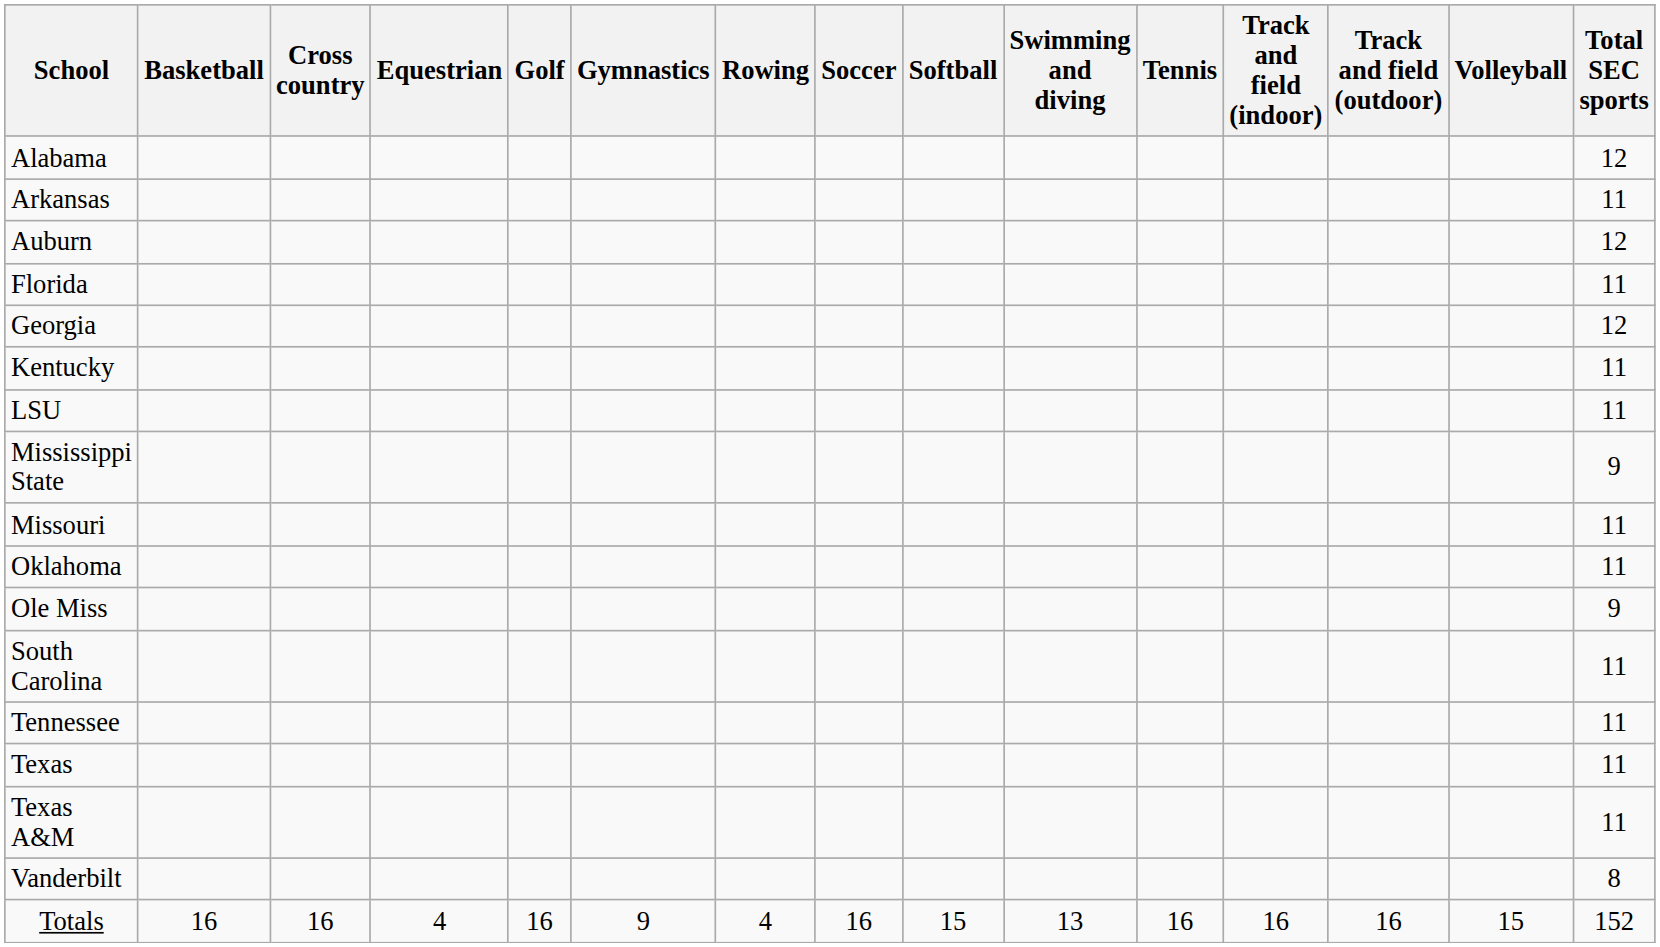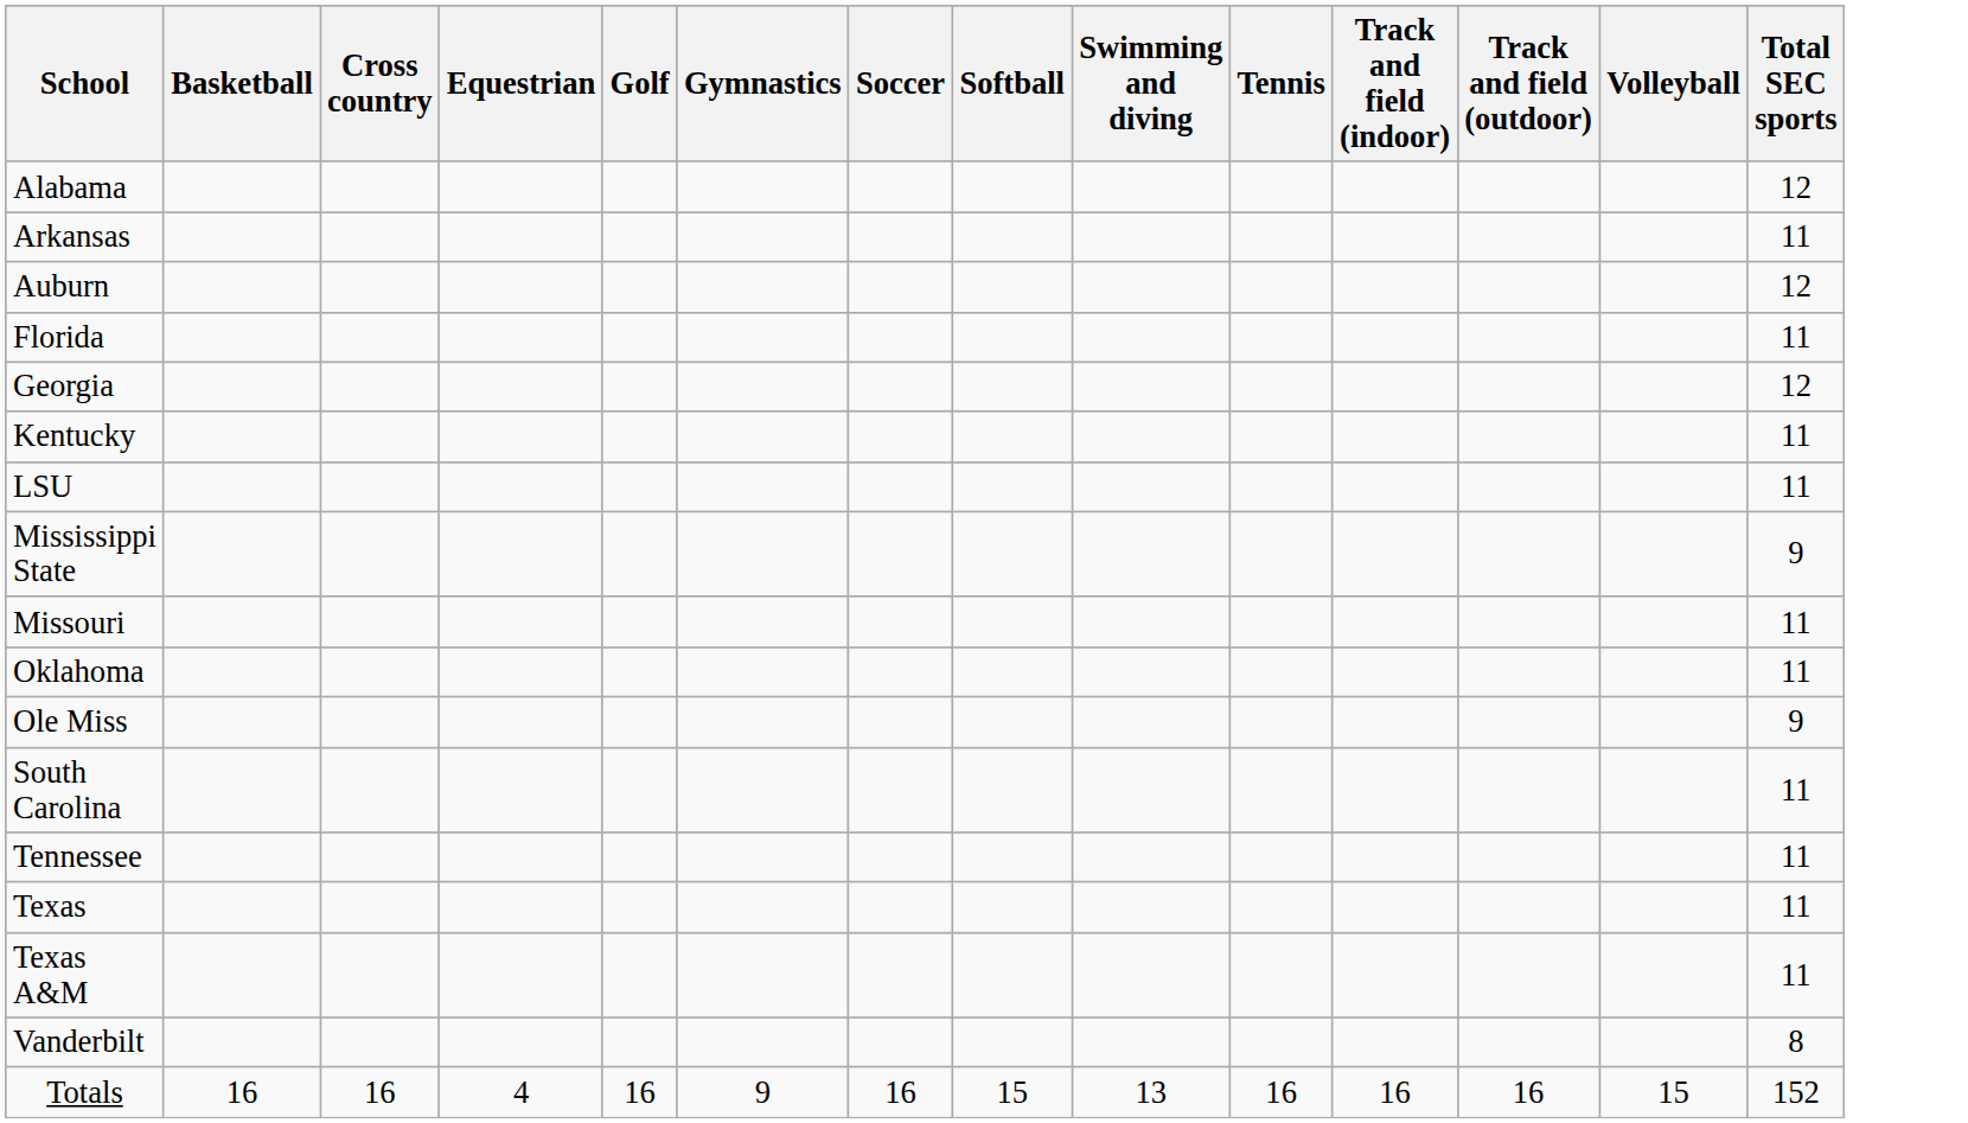 <table class="wikitable" style="text-align: center">
 <tr>
 <th>School</th>
 <th>Basketball</th>
 <th>Cross country</th>
 <th>Equestrian</th>
 <th>Golf</th>
 <th>Gymnastics</th>
-<th>Rowing</th>
 <th>Soccer</th>
 <th>Softball</th>
 <th>Swimming and<br>diving</th>
 <th>Tennis</th>
 <th>Track and field<br>(indoor)</th>
 <th>Track and field<br>(outdoor)</th>
 <th>Volleyball</th>
 <th>Total SEC sports</th>
 </tr>
 <tr>
 <td align=left>Alabama</td>
-<td></td>
 <td></td>
 <td></td>
 <td></td>
 <td></td>
 <td></td>
 <td></td>
 <td></td>
 <td></td>
 <td></td>
 <td></td>
 <td></td>
 <td></td>
 <td>12</td>
 </tr>
 <tr>
 <td align=left>Arkansas</td>
 <td></td>
 <td></td>
 <td></td>
 <td></td>
 <td></td>
 <td></td>
 <td></td>
 <td></td>
 <td></td>
 <td></td>
 <td></td>
 <td></td>
-<td></td>
 <td>11</td>
 </tr>
 <tr>
 <td align=left>Auburn</td>
-<td></td>
 <td></td>
 <td></td>
 <td></td>
 <td></td>
 <td></td>
 <td></td>
 <td></td>
 <td></td>
 <td></td>
 <td></td>
 <td></td>
 <td></td>
 <td>12</td>
 </tr>
 <tr>
 <td align=left>Florida</td>
 <td></td>
 <td></td>
 <td></td>
 <td></td>
 <td></td>
 <td></td>
 <td></td>
 <td></td>
 <td></td>
 <td></td>
 <td></td>
 <td></td>
-<td></td>
 <td>11</td>
 </tr>
 <tr>
 <td align=left>Georgia</td>
-<td></td>
 <td></td>
 <td></td>
 <td></td>
 <td></td>
 <td></td>
 <td></td>
 <td></td>
 <td></td>
 <td></td>
 <td></td>
 <td></td>
 <td></td>
 <td>12</td>
 </tr>
 <tr>
 <td align=left>Kentucky</td>
 <td></td>
 <td></td>
 <td></td>
 <td></td>
 <td></td>
 <td></td>
 <td></td>
 <td></td>
 <td></td>
 <td></td>
 <td></td>
 <td></td>
-<td></td>
 <td>11</td>
 </tr>
 <tr>
 <td align=left>LSU</td>
-<td></td>
 <td></td>
 <td></td>
 <td></td>
 <td></td>
 <td></td>
 <td></td>
 <td></td>
 <td></td>
 <td></td>
 <td></td>
 <td></td>
 <td></td>
 <td>11</td>
 </tr>
 <tr>
 <td align=left>Mississippi State</td>
 <td></td>
 <td></td>
 <td></td>
 <td></td>
 <td></td>
 <td></td>
 <td></td>
 <td></td>
 <td></td>
 <td></td>
 <td></td>
 <td></td>
-<td></td>
 <td>9</td>
 </tr>
 <tr>
 <td align=left>Missouri</td>
-<td></td>
 <td></td>
 <td></td>
 <td></td>
 <td></td>
 <td></td>
 <td></td>
 <td></td>
 <td></td>
 <td></td>
 <td></td>
 <td></td>
 <td></td>
 <td>11</td>
 </tr>
 <tr>
 <td align=left>Oklahoma</td>
 <td></td>
 <td></td>
 <td></td>
 <td></td>
 <td></td>
 <td></td>
 <td></td>
 <td></td>
 <td></td>
 <td></td>
 <td></td>
 <td></td>
-<td></td>
 <td>11</td>
 </tr>
 <tr>
 <td align=left>Ole Miss</td>
-<td></td>
 <td></td>
 <td></td>
 <td></td>
 <td></td>
 <td></td>
 <td></td>
 <td></td>
 <td></td>
 <td></td>
 <td></td>
 <td></td>
 <td></td>
 <td>9</td>
 </tr>
 <tr>
 <td align=left>South Carolina</td>
 <td></td>
 <td></td>
 <td></td>
 <td></td>
 <td></td>
 <td></td>
 <td></td>
 <td></td>
 <td></td>
 <td></td>
 <td></td>
 <td></td>
-<td></td>
 <td>11</td>
 </tr>
 <tr>
 <td align=left>Tennessee</td>
-<td></td>
 <td></td>
 <td></td>
 <td></td>
 <td></td>
 <td></td>
 <td></td>
 <td></td>
 <td></td>
 <td></td>
 <td></td>
 <td></td>
 <td></td>
 <td>11</td>
 </tr>
 <tr>
 <td align=left>Texas</td>
 <td></td>
 <td></td>
 <td></td>
 <td></td>
 <td></td>
 <td></td>
 <td></td>
 <td></td>
 <td></td>
 <td></td>
 <td></td>
 <td></td>
-<td></td>
 <td>11</td>
 </tr>
 <tr>
 <td align=left>Texas A&M</td>
-<td></td>
 <td></td>
 <td></td>
 <td></td>
 <td></td>
 <td></td>
 <td></td>
 <td></td>
 <td></td>
 <td></td>
 <td></td>
 <td></td>
 <td></td>
 <td>11</td>
 </tr>
 <tr>
 <td align=left>Vanderbilt</td>
 <td></td>
 <td></td>
 <td></td>
 <td></td>
 <td></td>
 <td></td>
 <td></td>
 <td></td>
 <td></td>
 <td></td>
 <td></td>
 <td></td>
-<td></td>
 <td>8</td>
 </tr>
 <tr>
 <td><u>Totals</u></td>
 <td>16</td>
 <td>16</td>
 <td>4</td>
 <td>16</td>
 <td>9</td>
-<td>4</td>
 <td>16</td>
 <td>15</td>
 <td>13</td>
 <td>16</td>
 <td>16</td>
 <td>16</td>
 <td>15</td>
 <td>152</td>
 </tr>
 </table>
